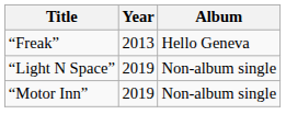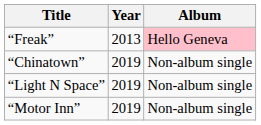 <table class="wikitable">
 <tr>
 <th>Title</th>
 <th>Year</th>
 <th>Album</th>
 </tr>
 <tr>
 <td>“Freak”</td>
 <td>2013</td>
-<td>Hello Geneva</td>
+<td style="background: pink;">Hello Geneva</td>
+</tr>
+<tr>
+<td>“Chinatown”</td>
+<td>2019</td>
+<td>Non-album single</td>
 </tr>
 <tr>
 <td>“Light N Space”</td>
 <td>2019</td>
 <td>Non-album single</td>
 </tr>
 <tr>
 <td>“Motor Inn”</td>
 <td>2019</td>
 <td>Non-album single</td>
 </tr>
 </table>
